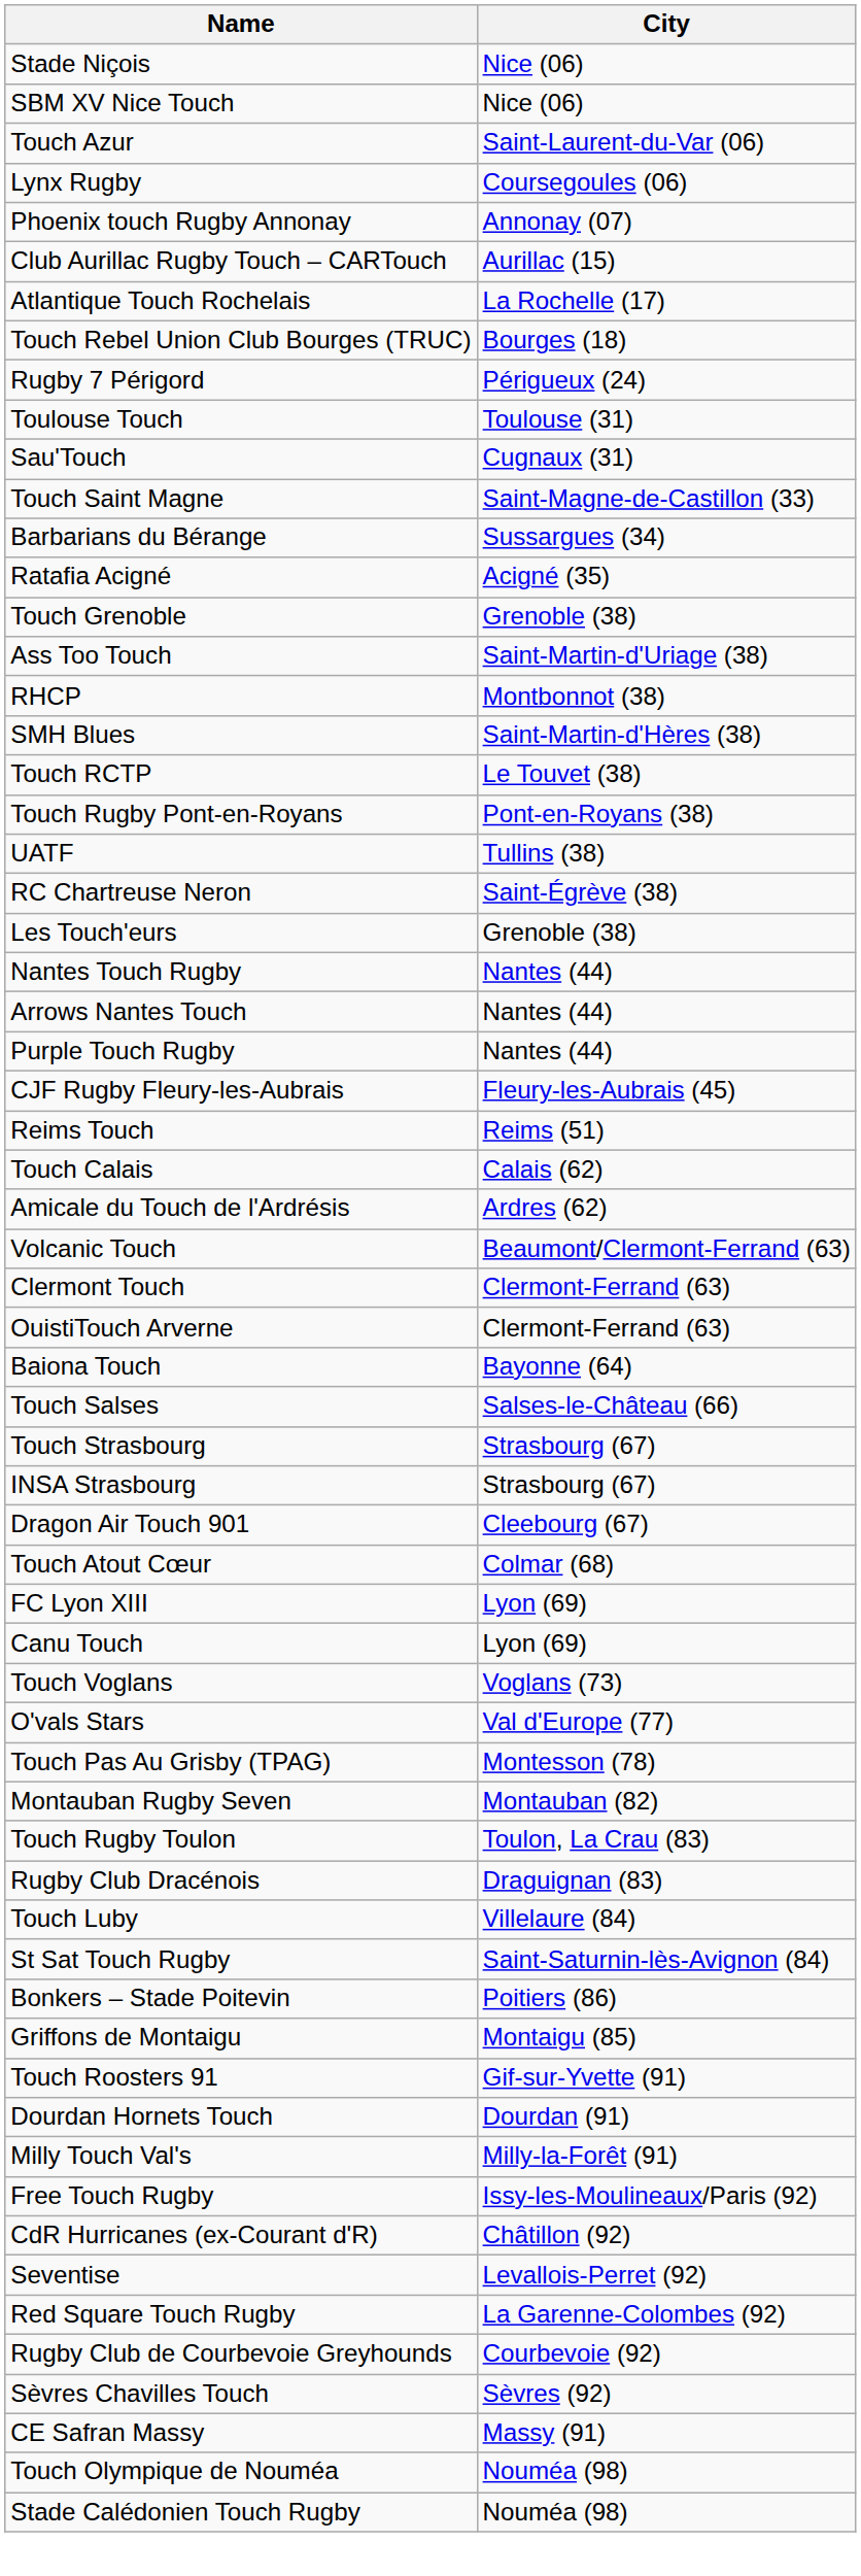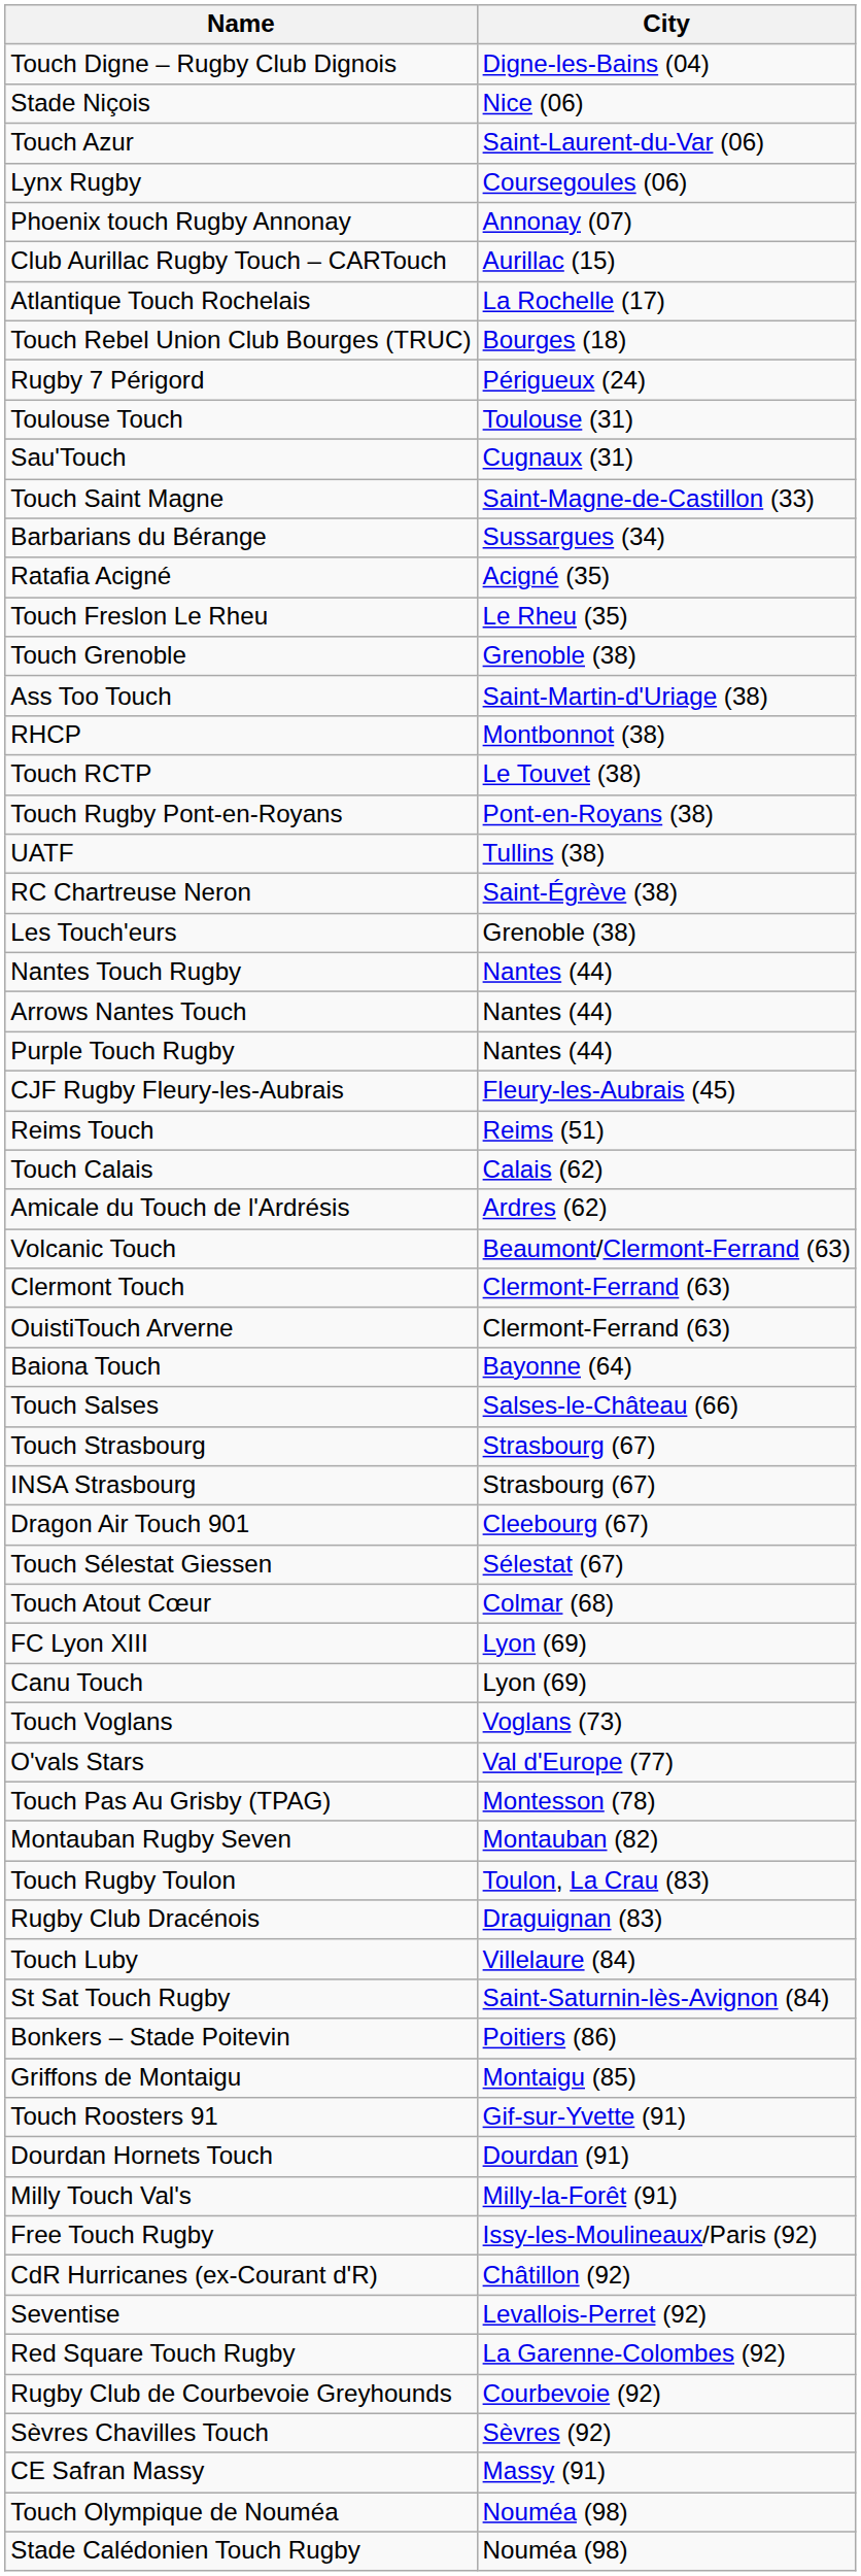 <table class="wikitable">
 <tr>
 <th>Name</th>
 <th>City</th>
 </tr>
 <tr>
+<td>Touch Digne – Rugby Club Dignois</td>
+<td><a href='#'>Digne-les-Bains</a> (04)</td>
+</tr>
+<tr>
 <td>Stade Niçois</td>
 <td><a href='#'>Nice</a> (06)</td>
-</tr>
-<tr>
-<td>SBM XV Nice Touch</td>
-<td>Nice (06)</td>
 </tr>
 <tr>
 <td>Touch Azur</td>
 <td><a href='#'>Saint-Laurent-du-Var</a> (06)</td>
 </tr>
 <tr>
 <td>Lynx Rugby</td>
 <td><a href='#'>Coursegoules</a> (06)</td>
 </tr>
 <tr>
 <td>Phoenix touch Rugby Annonay</td>
 <td><a href='#'>Annonay</a> (07)</td>
 </tr>
 <tr>
 <td>Club Aurillac Rugby Touch – CARTouch</td>
 <td><a href='#'>Aurillac</a> (15)</td>
 </tr>
 <tr>
 <td>Atlantique Touch Rochelais</td>
 <td><a href='#'>La Rochelle</a> (17)</td>
 </tr>
 <tr>
 <td>Touch Rebel Union Club Bourges (TRUC)</td>
 <td><a href='#'>Bourges</a> (18)</td>
 </tr>
 <tr>
 <td>Rugby 7 Périgord</td>
 <td><a href='#'>Périgueux</a> (24)</td>
 </tr>
 <tr>
 <td>Toulouse Touch</td>
 <td><a href='#'>Toulouse</a> (31)</td>
 </tr>
 <tr>
 <td>Sau'Touch</td>
 <td><a href='#'>Cugnaux</a> (31)</td>
 </tr>
 <tr>
 <td>Touch Saint Magne</td>
 <td><a href='#'>Saint-Magne-de-Castillon</a> (33)</td>
 </tr>
 <tr>
 <td>Barbarians du Bérange</td>
 <td><a href='#'>Sussargues</a> (34)</td>
 </tr>
 <tr>
 <td>Ratafia Acigné</td>
 <td><a href='#'>Acigné</a> (35)</td>
 </tr>
 <tr>
+<td>Touch Freslon Le Rheu</td>
+<td><a href='#'>Le Rheu</a> (35)</td>
+</tr>
+<tr>
 <td>Touch Grenoble</td>
 <td><a href='#'>Grenoble</a> (38)</td>
 </tr>
 <tr>
 <td>Ass Too Touch</td>
 <td><a href='#'>Saint-Martin-d'Uriage</a> (38)</td>
 </tr>
 <tr>
 <td>RHCP</td>
 <td><a href='#'>Montbonnot</a> (38)</td>
-</tr>
-<tr>
-<td>SMH Blues</td>
-<td><a href='#'>Saint-Martin-d'Hères</a> (38)</td>
 </tr>
 <tr>
 <td>Touch RCTP</td>
 <td><a href='#'>Le Touvet</a> (38)</td>
 </tr>
 <tr>
 <td>Touch Rugby Pont-en-Royans</td>
 <td><a href='#'>Pont-en-Royans</a> (38)</td>
 </tr>
 <tr>
 <td>UATF</td>
 <td><a href='#'>Tullins</a> (38)</td>
 </tr>
 <tr>
 <td>RC Chartreuse Neron</td>
 <td><a href='#'>Saint-Égrève</a> (38)</td>
 </tr>
 <tr>
 <td>Les Touch'eurs</td>
 <td>Grenoble (38)</td>
 </tr>
 <tr>
 <td>Nantes Touch Rugby</td>
 <td><a href='#'>Nantes</a> (44)</td>
 </tr>
 <tr>
 <td>Arrows Nantes Touch</td>
 <td>Nantes (44)</td>
 </tr>
 <tr>
 <td>Purple Touch Rugby</td>
 <td>Nantes (44)</td>
 </tr>
 <tr>
 <td>CJF Rugby Fleury-les-Aubrais</td>
 <td><a href='#'>Fleury-les-Aubrais</a> (45)</td>
 </tr>
 <tr>
 <td>Reims Touch</td>
 <td><a href='#'>Reims</a> (51)</td>
 </tr>
 <tr>
 <td>Touch Calais</td>
 <td><a href='#'>Calais</a> (62)</td>
 </tr>
 <tr>
 <td>Amicale du Touch de l'Ardrésis</td>
 <td><a href='#'>Ardres</a> (62)</td>
 </tr>
 <tr>
 <td>Volcanic Touch</td>
 <td><a href='#'>Beaumont</a>/<a href='#'>Clermont-Ferrand</a> (63)</td>
 </tr>
 <tr>
 <td>Clermont Touch</td>
 <td><a href='#'>Clermont-Ferrand</a> (63)</td>
 </tr>
 <tr>
 <td>OuistiTouch Arverne</td>
 <td>Clermont-Ferrand (63)</td>
 </tr>
 <tr>
 <td>Baiona Touch</td>
 <td><a href='#'>Bayonne</a> (64)</td>
 </tr>
 <tr>
 <td>Touch Salses</td>
 <td><a href='#'>Salses-le-Château</a> (66)</td>
 </tr>
 <tr>
 <td>Touch Strasbourg</td>
 <td><a href='#'>Strasbourg</a> (67)</td>
 </tr>
 <tr>
 <td>INSA Strasbourg</td>
 <td>Strasbourg (67)</td>
 </tr>
 <tr>
 <td>Dragon Air Touch 901</td>
 <td><a href='#'>Cleebourg</a> (67)</td>
+</tr>
+<tr>
+<td>Touch Sélestat Giessen</td>
+<td><a href='#'>Sélestat</a> (67)</td>
 </tr>
 <tr>
 <td>Touch Atout Cœur</td>
 <td><a href='#'>Colmar</a> (68)</td>
 </tr>
 <tr>
 <td>FC Lyon XIII</td>
 <td><a href='#'>Lyon</a> (69)</td>
 </tr>
 <tr>
 <td>Canu Touch</td>
 <td>Lyon (69)</td>
 </tr>
 <tr>
 <td>Touch Voglans</td>
 <td><a href='#'>Voglans</a> (73)</td>
 </tr>
 <tr>
 <td>O'vals Stars</td>
 <td><a href='#'>Val d'Europe</a> (77)</td>
 </tr>
 <tr>
 <td>Touch Pas Au Grisby (TPAG)</td>
 <td><a href='#'>Montesson</a> (78)</td>
 </tr>
 <tr>
 <td>Montauban Rugby Seven</td>
 <td><a href='#'>Montauban</a> (82)</td>
 </tr>
 <tr>
 <td>Touch Rugby Toulon</td>
 <td><a href='#'>Toulon</a>, <a href='#'>La Crau</a> (83)</td>
 </tr>
 <tr>
 <td>Rugby Club Dracénois</td>
 <td><a href='#'>Draguignan</a> (83)</td>
 </tr>
 <tr>
 <td>Touch Luby</td>
 <td><a href='#'>Villelaure</a> (84)</td>
 </tr>
 <tr>
 <td>St Sat Touch Rugby</td>
 <td><a href='#'>Saint-Saturnin-lès-Avignon</a> (84)</td>
 </tr>
 <tr>
 <td>Bonkers – Stade Poitevin</td>
 <td><a href='#'>Poitiers</a> (86)</td>
 </tr>
 <tr>
 <td>Griffons de Montaigu</td>
 <td><a href='#'>Montaigu</a> (85)</td>
 </tr>
 <tr>
 <td>Touch Roosters 91</td>
 <td><a href='#'>Gif-sur-Yvette</a> (91)</td>
 </tr>
 <tr>
 <td>Dourdan Hornets Touch</td>
 <td><a href='#'>Dourdan</a> (91)</td>
 </tr>
 <tr>
 <td>Milly Touch Val's</td>
 <td><a href='#'>Milly-la-Forêt</a> (91)</td>
 </tr>
 <tr>
 <td>Free Touch Rugby</td>
 <td><a href='#'>Issy-les-Moulineaux</a>/Paris (92)</td>
 </tr>
 <tr>
 <td>CdR Hurricanes (ex-Courant d'R)</td>
 <td><a href='#'>Châtillon</a> (92)</td>
 </tr>
 <tr>
 <td>Seventise</td>
 <td><a href='#'>Levallois-Perret</a> (92)</td>
 </tr>
 <tr>
 <td>Red Square Touch Rugby</td>
 <td><a href='#'>La Garenne-Colombes</a> (92)</td>
 </tr>
 <tr>
 <td>Rugby Club de Courbevoie Greyhounds</td>
 <td><a href='#'>Courbevoie</a> (92)</td>
 </tr>
 <tr>
 <td>Sèvres Chavilles Touch</td>
 <td><a href='#'>Sèvres</a> (92)</td>
 </tr>
 <tr>
 <td>CE Safran Massy</td>
 <td><a href='#'>Massy</a> (91)</td>
 </tr>
 <tr>
 <td>Touch Olympique de Nouméa</td>
 <td><a href='#'>Nouméa</a> (98)</td>
 </tr>
 <tr>
 <td>Stade Calédonien Touch Rugby</td>
 <td>Nouméa (98)</td>
 </tr>
 </table>
